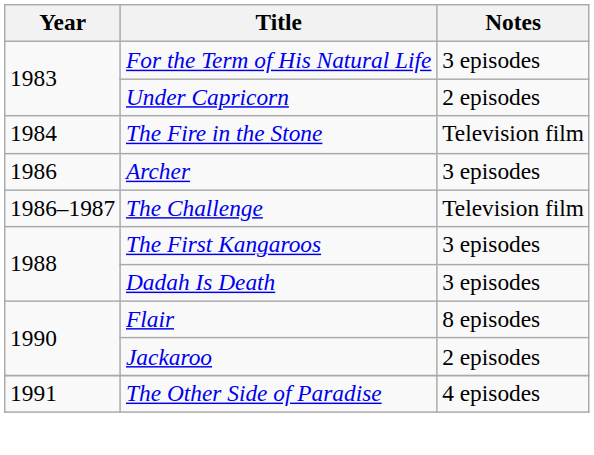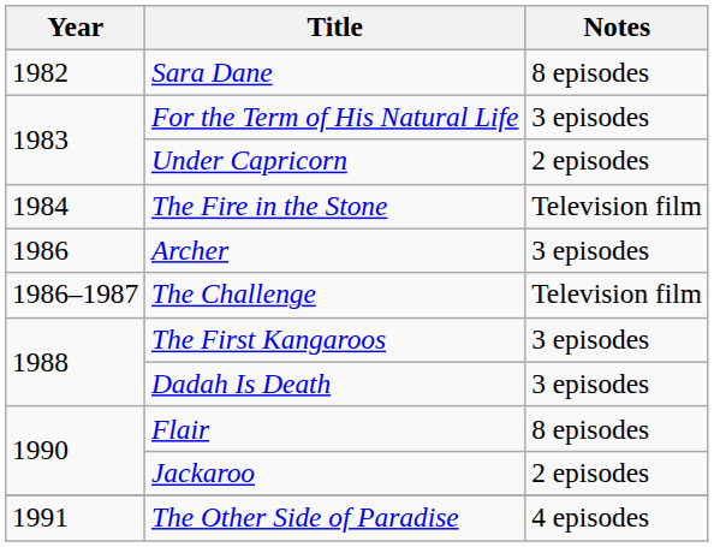 <table class="wikitable sortable">
 <tr>
 <th>Year</th>
 <th>Title</th>
 <th>Notes</th>
+</tr>
+<tr>
+<td>1982</td>
+<td><em><a href='#'>Sara Dane</a></em></td>
+<td>8 episodes</td>
 </tr>
 <tr>
 <td rowspan="2">1983</td>
 <td><em><a href='#'>For the Term of His Natural Life</a></em></td>
 <td>3 episodes</td>
 </tr>
 <tr>
 <td><em><a href='#'>Under Capricorn</a></em></td>
 <td>2 episodes</td>
 </tr>
 <tr>
 <td>1984</td>
 <td><em><a href='#'>The Fire in the Stone</a></em></td>
 <td>Television film</td>
 </tr>
 <tr>
 <td>1986</td>
 <td><em><a href='#'>Archer</a></em></td>
 <td>3 episodes</td>
 </tr>
 <tr>
 <td>1986–1987</td>
 <td><em><a href='#'>The Challenge</a></em></td>
 <td>Television film</td>
 </tr>
 <tr>
 <td rowspan="2">1988</td>
 <td><em><a href='#'>The First Kangaroos</a></em></td>
 <td>3 episodes</td>
 </tr>
 <tr>
 <td><em><a href='#'>Dadah Is Death</a></em></td>
 <td>3 episodes</td>
 </tr>
 <tr>
 <td rowspan="2">1990</td>
 <td><em><a href='#'>Flair</a></em></td>
 <td>8 episodes</td>
 </tr>
 <tr>
 <td><em><a href='#'>Jackaroo</a></em></td>
 <td>2 episodes</td>
 </tr>
 <tr>
 </tr>
 <tr>
 <td>1991</td>
 <td><em><a href='#'>The Other Side of Paradise</a></em></td>
 <td>4 episodes</td>
 </tr>
 </table>
